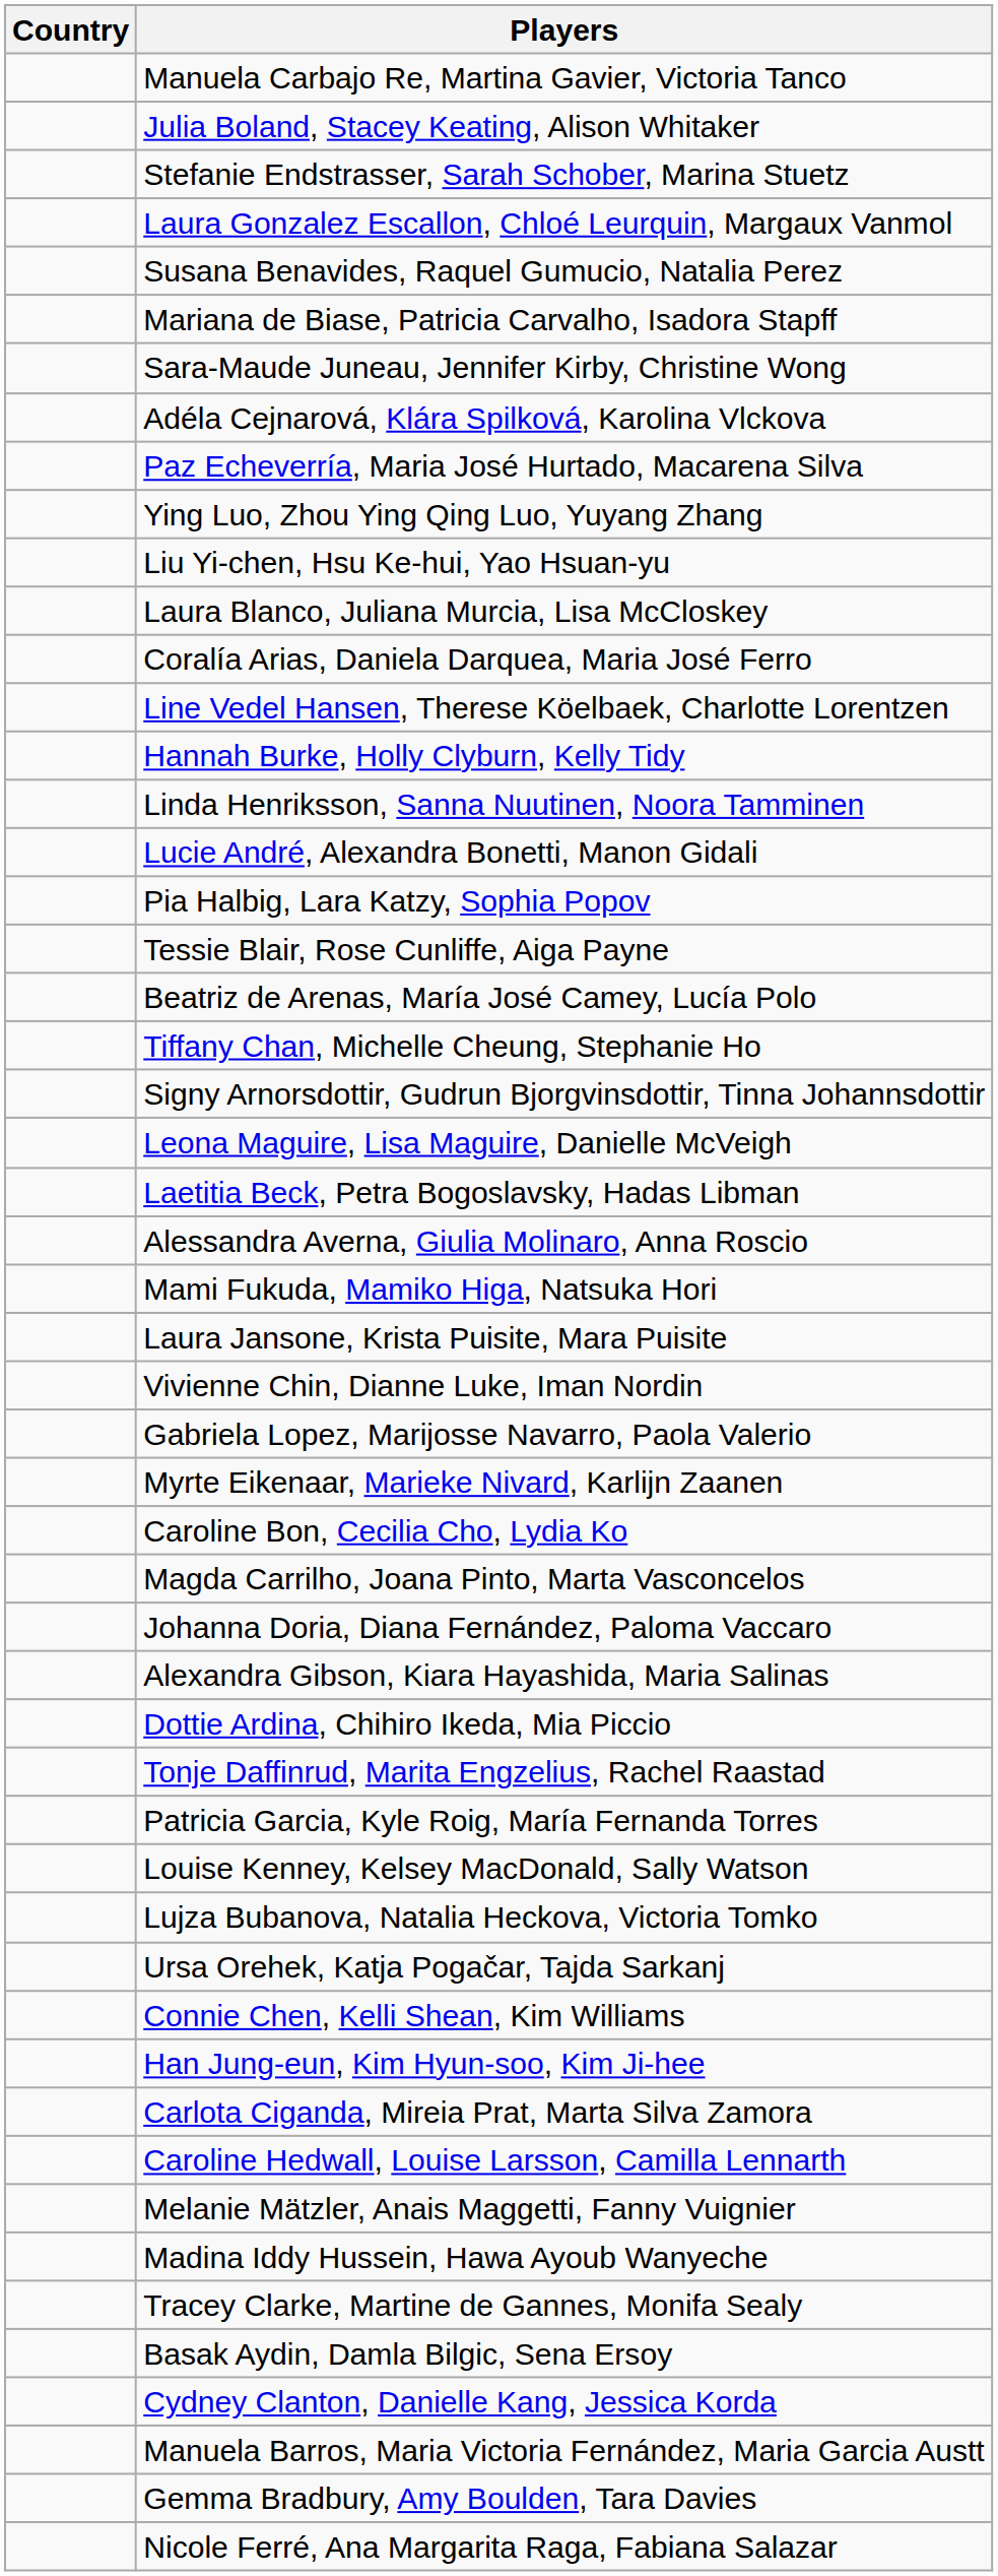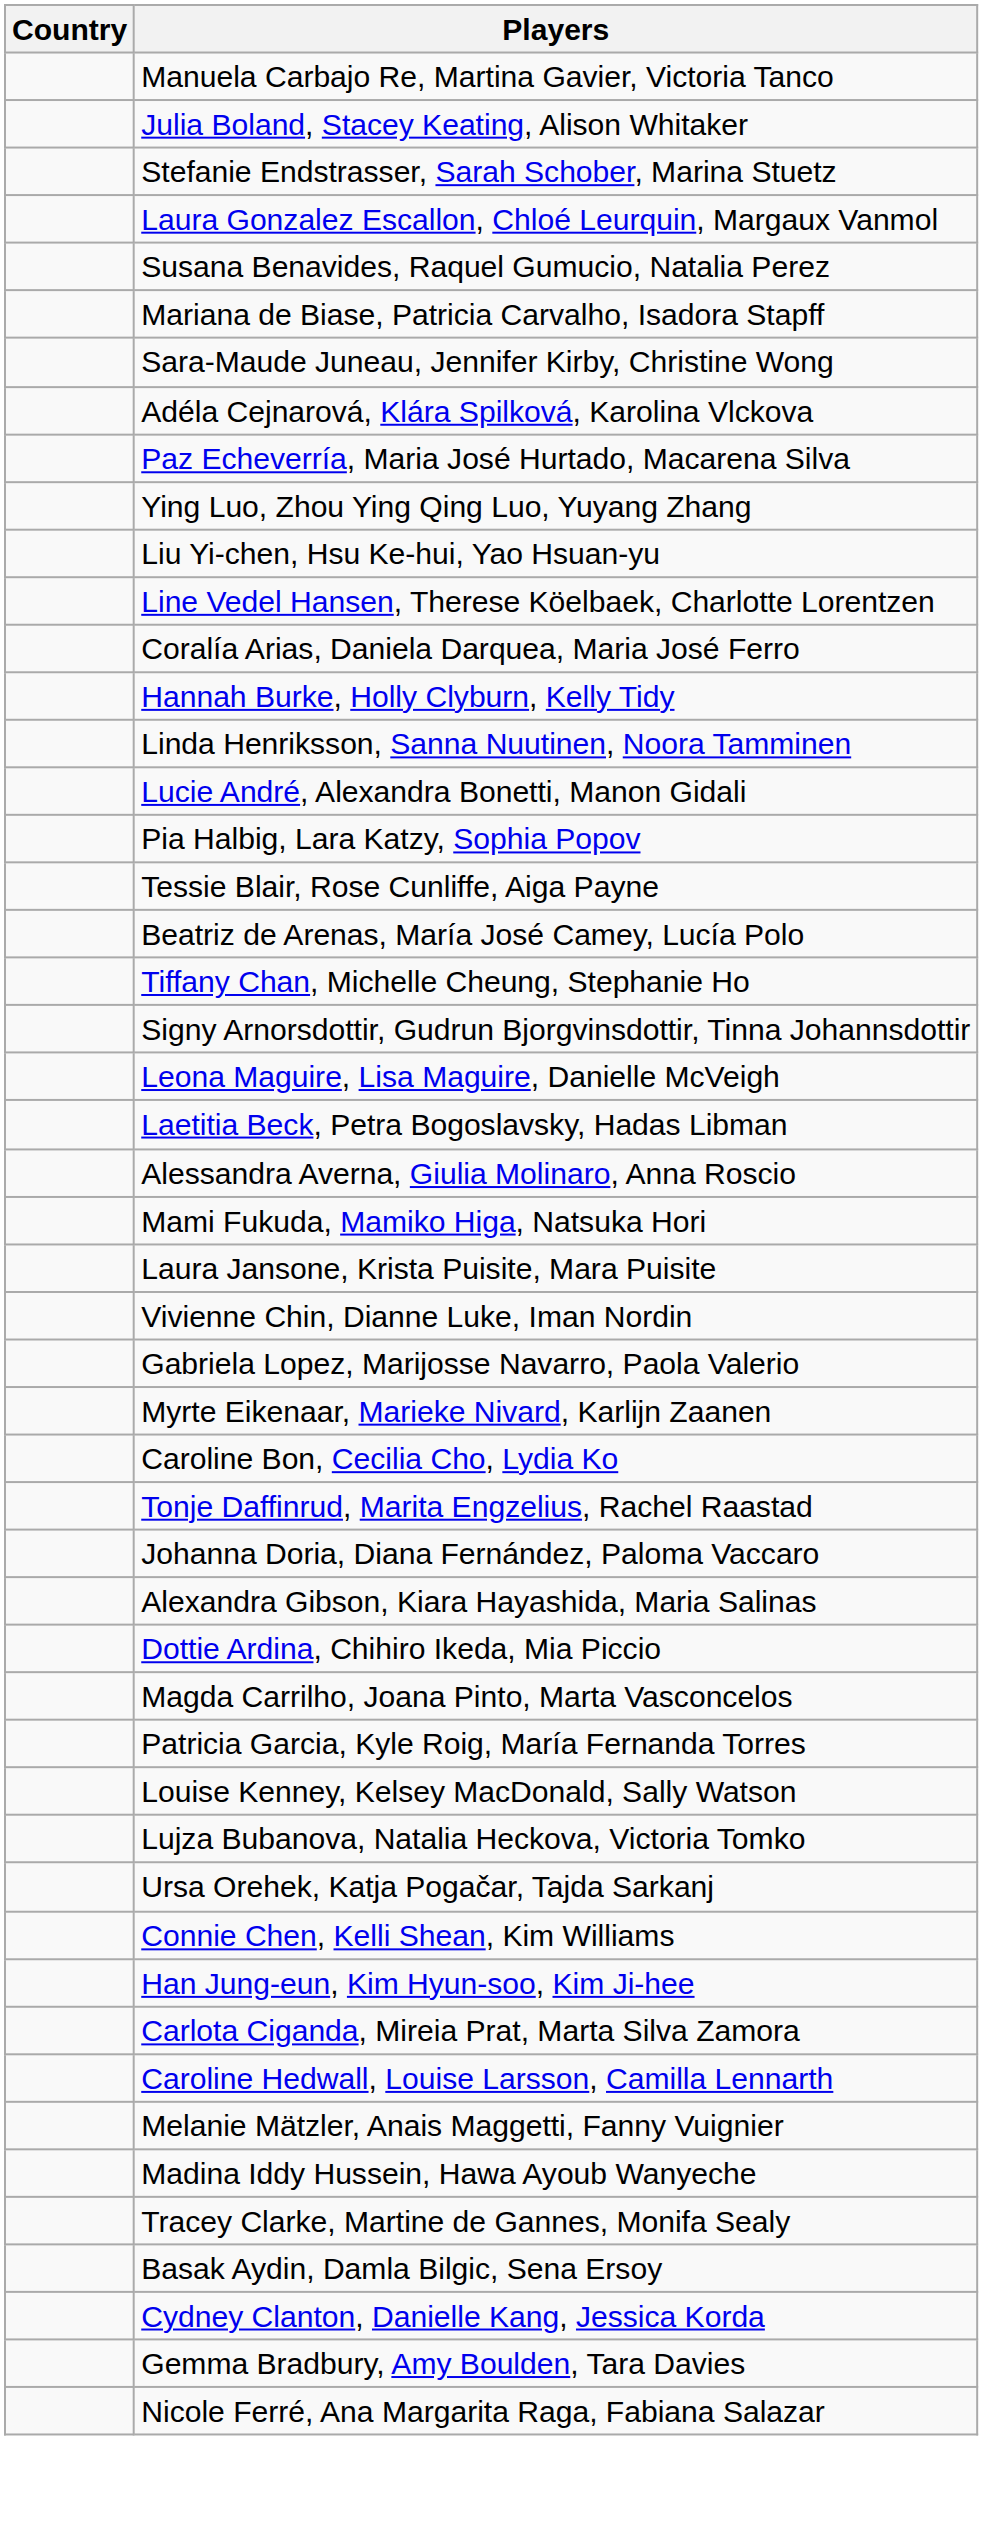 <table class="wikitable" style="font-size:95%;">
 <tr>
 <th>Country</th>
 <th>Players</th>
 </tr>
 <tr>
 <td></td>
 <td>Manuela Carbajo Re, Martina Gavier, Victoria Tanco</td>
 </tr>
 <tr>
 <td></td>
 <td><a href='#'>Julia Boland</a>, <a href='#'>Stacey Keating</a>, Alison Whitaker</td>
 </tr>
 <tr>
 <td></td>
 <td>Stefanie Endstrasser, <a href='#'>Sarah Schober</a>, Marina Stuetz</td>
 </tr>
 <tr>
 <td></td>
 <td><a href='#'>Laura Gonzalez Escallon</a>, <a href='#'>Chloé Leurquin</a>, Margaux Vanmol</td>
 </tr>
 <tr>
 <td></td>
 <td>Susana Benavides, Raquel Gumucio, Natalia Perez</td>
 </tr>
 <tr>
 <td></td>
 <td>Mariana de Biase, Patricia Carvalho, Isadora Stapff</td>
 </tr>
 <tr>
 <td></td>
 <td>Sara-Maude Juneau, Jennifer Kirby, Christine Wong</td>
 </tr>
 <tr>
 <td></td>
 <td>Adéla Cejnarová, <a href='#'>Klára Spilková</a>, Karolina Vlckova</td>
 </tr>
 <tr>
 <td></td>
 <td><a href='#'>Paz Echeverría</a>, Maria José Hurtado, Macarena Silva</td>
 </tr>
 <tr>
 <td></td>
 <td>Ying Luo, Zhou Ying Qing Luo, Yuyang Zhang</td>
 </tr>
 <tr>
 <td></td>
 <td>Liu Yi-chen, Hsu Ke-hui, Yao Hsuan-yu</td>
 </tr>
 <tr>
 <td></td>
-<td>Laura Blanco, Juliana Murcia, Lisa McCloskey</td>
+<td><a href='#'>Line Vedel Hansen</a>, Therese Köelbaek, Charlotte Lorentzen</td>
 </tr>
 <tr>
 <td></td>
 <td>Coralía Arias, Daniela Darquea, Maria José Ferro</td>
-</tr>
-<tr>
-<td></td>
-<td><a href='#'>Line Vedel Hansen</a>, Therese Köelbaek, Charlotte Lorentzen</td>
 </tr>
 <tr>
 <td></td>
 <td><a href='#'>Hannah Burke</a>, <a href='#'>Holly Clyburn</a>, <a href='#'>Kelly Tidy</a></td>
 </tr>
 <tr>
 <td></td>
 <td>Linda Henriksson, <a href='#'>Sanna Nuutinen</a>, <a href='#'>Noora Tamminen</a></td>
 </tr>
 <tr>
 <td></td>
 <td><a href='#'>Lucie André</a>, Alexandra Bonetti, Manon Gidali</td>
 </tr>
 <tr>
 <td></td>
 <td>Pia Halbig, Lara Katzy, <a href='#'>Sophia Popov</a></td>
 </tr>
 <tr>
 <td></td>
 <td>Tessie Blair, Rose Cunliffe, Aiga Payne</td>
 </tr>
 <tr>
 <td></td>
 <td>Beatriz de Arenas, María José Camey, Lucía Polo</td>
 </tr>
 <tr>
 <td></td>
 <td><a href='#'>Tiffany Chan</a>, Michelle Cheung, Stephanie Ho</td>
 </tr>
 <tr>
 <td></td>
 <td>Signy Arnorsdottir, Gudrun Bjorgvinsdottir, Tinna Johannsdottir</td>
 </tr>
 <tr>
 <td></td>
 <td><a href='#'>Leona Maguire</a>, <a href='#'>Lisa Maguire</a>, Danielle McVeigh</td>
 </tr>
 <tr>
 <td></td>
 <td><a href='#'>Laetitia Beck</a>, Petra Bogoslavsky, Hadas Libman</td>
 </tr>
 <tr>
 <td></td>
 <td>Alessandra Averna, <a href='#'>Giulia Molinaro</a>, Anna Roscio</td>
 </tr>
 <tr>
 <td></td>
 <td>Mami Fukuda, <a href='#'>Mamiko Higa</a>, Natsuka Hori</td>
 </tr>
 <tr>
 <td></td>
 <td>Laura Jansone, Krista Puisite, Mara Puisite</td>
 </tr>
 <tr>
 <td></td>
 <td>Vivienne Chin, Dianne Luke, Iman Nordin</td>
 </tr>
 <tr>
 <td></td>
 <td>Gabriela Lopez, Marijosse Navarro, Paola Valerio</td>
 </tr>
 <tr>
 <td></td>
 <td>Myrte Eikenaar, <a href='#'>Marieke Nivard</a>, Karlijn Zaanen</td>
 </tr>
 <tr>
 <td></td>
 <td>Caroline Bon, <a href='#'>Cecilia Cho</a>, <a href='#'>Lydia Ko</a></td>
 </tr>
 <tr>
 <td></td>
-<td>Magda Carrilho, Joana Pinto, Marta Vasconcelos</td>
+<td><a href='#'>Tonje Daffinrud</a>, <a href='#'>Marita Engzelius</a>, Rachel Raastad</td>
 </tr>
 <tr>
 <td></td>
 <td>Johanna Doria, Diana Fernández, Paloma Vaccaro</td>
 </tr>
 <tr>
 <td></td>
 <td>Alexandra Gibson, Kiara Hayashida, Maria Salinas</td>
 </tr>
 <tr>
 <td></td>
 <td><a href='#'>Dottie Ardina</a>, Chihiro Ikeda, Mia Piccio</td>
 </tr>
 <tr>
 <td></td>
-<td><a href='#'>Tonje Daffinrud</a>, <a href='#'>Marita Engzelius</a>, Rachel Raastad</td>
+<td>Magda Carrilho, Joana Pinto, Marta Vasconcelos</td>
 </tr>
 <tr>
 <td></td>
 <td>Patricia Garcia, Kyle Roig, María Fernanda Torres</td>
 </tr>
 <tr>
 <td></td>
 <td>Louise Kenney, Kelsey MacDonald, Sally Watson</td>
 </tr>
 <tr>
 <td></td>
 <td>Lujza Bubanova, Natalia Heckova, Victoria Tomko</td>
 </tr>
 <tr>
 <td></td>
 <td>Ursa Orehek, Katja Pogačar, Tajda Sarkanj</td>
 </tr>
 <tr>
 <td></td>
 <td><a href='#'>Connie Chen</a>, <a href='#'>Kelli Shean</a>, Kim Williams</td>
 </tr>
 <tr>
 <td></td>
 <td><a href='#'>Han Jung-eun</a>, <a href='#'>Kim Hyun-soo</a>, <a href='#'>Kim Ji-hee</a></td>
 </tr>
 <tr>
 <td></td>
 <td><a href='#'>Carlota Ciganda</a>, Mireia Prat, Marta Silva Zamora</td>
 </tr>
 <tr>
 <td></td>
 <td><a href='#'>Caroline Hedwall</a>, <a href='#'>Louise Larsson</a>, <a href='#'>Camilla Lennarth</a></td>
 </tr>
 <tr>
 <td></td>
 <td>Melanie Mätzler, Anais Maggetti, Fanny Vuignier</td>
 </tr>
 <tr>
 <td></td>
 <td>Madina Iddy Hussein, Hawa Ayoub Wanyeche</td>
 </tr>
 <tr>
 <td></td>
 <td>Tracey Clarke, Martine de Gannes, Monifa Sealy</td>
 </tr>
 <tr>
 <td></td>
 <td>Basak Aydin, Damla Bilgic, Sena Ersoy</td>
 </tr>
 <tr>
 <td></td>
 <td><a href='#'>Cydney Clanton</a>, <a href='#'>Danielle Kang</a>, <a href='#'>Jessica Korda</a></td>
 </tr>
 <tr>
 <td></td>
-<td>Manuela Barros, Maria Victoria Fernández, Maria Garcia Austt</td>
-</tr>
-<tr>
-<td></td>
 <td>Gemma Bradbury, <a href='#'>Amy Boulden</a>, Tara Davies</td>
 </tr>
 <tr>
 <td></td>
 <td>Nicole Ferré, Ana Margarita Raga, Fabiana Salazar</td>
 </tr>
 </table>
